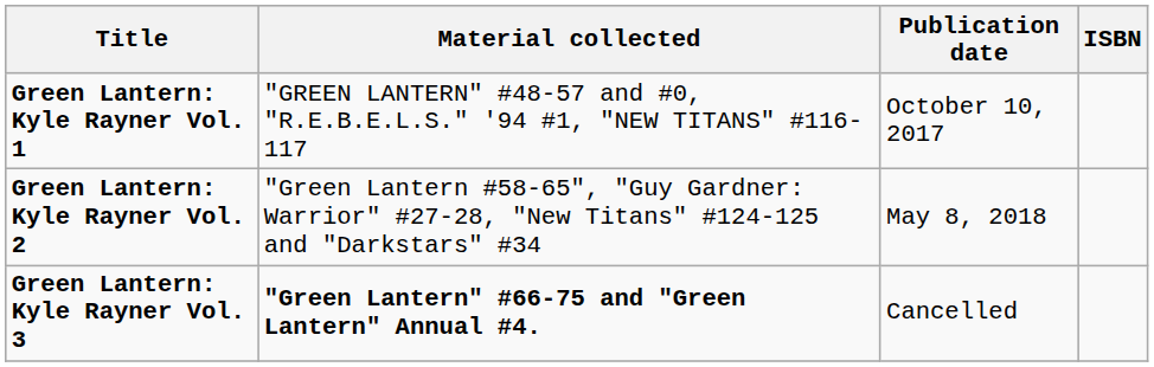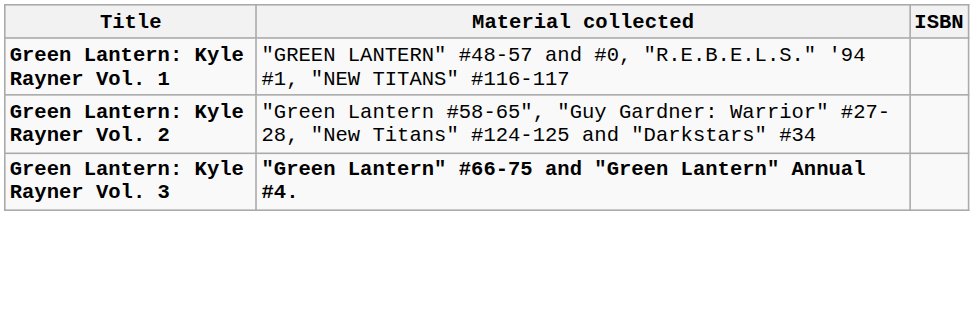 <table class="wikitable">
 <tr>
 <th>Title</th>
 <th>Material collected</th>
-<th>Publication date</th>
 <th>ISBN</th>
 </tr>
 <tr>
 <td><strong>Green Lantern: Kyle Rayner Vol. 1</strong></td>
 <td>"GREEN LANTERN" #48-57 and #0, "R.E.B.E.L.S." '94 #1, "NEW TITANS" #116-117</td>
-<td>October 10, 2017</td>
 <td></td>
 </tr>
 <tr>
 <td><strong>Green Lantern: Kyle Rayner Vol. 2</strong></td>
 <td>"Green Lantern #58-65", "Guy Gardner: Warrior" #27-28, "New Titans" #124-125 and "Darkstars" #34</td>
-<td>May 8, 2018</td>
 <td></td>
 </tr>
 <tr>
 <td><strong>Green Lantern: Kyle Rayner Vol. 3</strong></td>
 <td><strong>"Green Lantern" #66-75 and "Green Lantern" Annual #4.</strong></td>
-<td>Cancelled</td>
 <td></td>
 </tr>
 </table>
